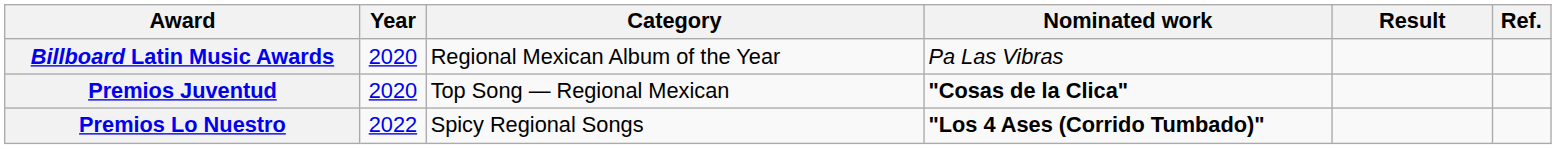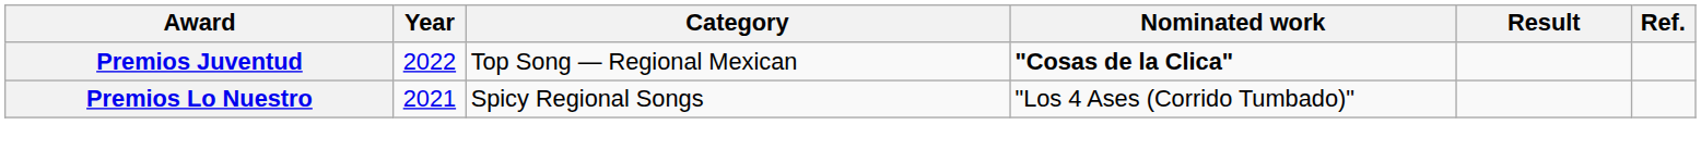 <table class="wikitable sortable plainrowheaders" style="width:90%;">
 <tr>
 <th style="width:20%;">Award</th>
 <th width=3%>Year</th>
 <th style="width:28%;">Category</th>
 <th style="width:23%;">Nominated work</th>
 <th style="width:9%;">Result</th>
 <th style="width:3%;">Ref.</th>
 </tr>
 <tr>
-<th scope="row"><a href='#'><em>Billboard</em> Latin Music Awards</a></th>
-<td align="center"><a href='#'>2020</a></td>
-<td>Regional Mexican Album of the Year</td>
-<td><em>Pa Las Vibras</em></td>
-<td></td>
-<td style="text-align:center;"></td>
-</tr>
-<tr>
 <th scope="row"><a href='#'>Premios Juventud</a></th>
-<td align="center"><a href='#'>2020</a></td>
+<td align="center"><a href='#'>2022</a></td>
 <td>Top Song — Regional Mexican</td>
 <td><strong>"Cosas de la Clica"</strong></td>
 <td></td>
 <td style="text-align:center;"></td>
 </tr>
 <tr>
 <th scope="row"><a href='#'>Premios Lo Nuestro</a></th>
-<td align="center"><a href='#'>2022</a></td>
+<td align="center"><a href='#'>2021</a></td>
 <td>Spicy Regional Songs</td>
-<td><strong>"Los 4 Ases (Corrido Tumbado)" </strong></td>
+<td>"Los 4 Ases (Corrido Tumbado)" </td>
 <td></td>
 <td style="text-align:center;"></td>
 </tr>
 </table>
